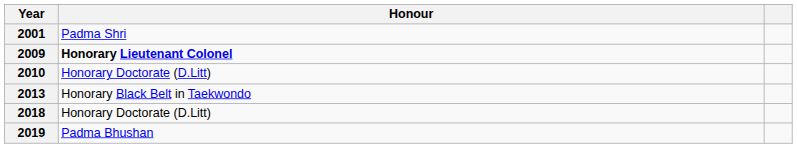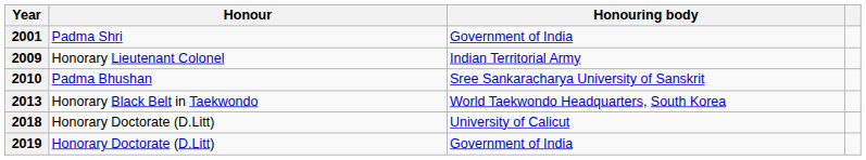 <table class="wikitable plainrowheaders" style="width:80%;">
 <tr>
 <th scope="col" style="width:1%;">Year</th>
 <th scope="col" style="width:25%;">Honour</th>
+<th scope="col" style="width:25%;">Honouring body</th>
 <th scope="col" style="width:1%;"></th>
 </tr>
 <tr>
 <th scope="row">2001</th>
 <td><a href='#'>Padma Shri</a></td>
+<td><a href='#'>Government of India</a></td>
 <td style="text-align:center;"></td>
 </tr>
 <tr>
 <th scope="row">2009</th>
-<td><strong>Honorary <a href='#'>Lieutenant Colonel</a></strong></td>
+<td>Honorary <a href='#'>Lieutenant Colonel</a></td>
+<td><a href='#'>Indian Territorial Army</a></td>
 <td style="text-align:center;"></td>
 </tr>
 <tr>
 <th scope="row">2010</th>
-<td><a href='#'>Honorary Doctorate</a> (<a href='#'>D.Litt</a>)</td>
+<td><a href='#'>Padma Bhushan</a></td>
+<td><a href='#'>Sree Sankaracharya University of Sanskrit</a></td>
 <td style="text-align:center;"></td>
 </tr>
 <tr>
 <th scope="row">2013</th>
 <td>Honorary <a href='#'>Black Belt</a> in <a href='#'>Taekwondo</a></td>
+<td><a href='#'>World Taekwondo Headquarters</a>, <a href='#'>South Korea</a></td>
 <td style="text-align:center;"></td>
 </tr>
 <tr>
 <th scope="row">2018</th>
 <td>Honorary Doctorate (D.Litt)</td>
+<td><a href='#'>University of Calicut</a></td>
 <td style="text-align:center;"></td>
 </tr>
 <tr>
 <th scope="row">2019</th>
-<td><a href='#'>Padma Bhushan</a></td>
+<td><a href='#'>Honorary Doctorate</a> (<a href='#'>D.Litt</a>)</td>
+<td><a href='#'>Government of India</a></td>
 <td style="text-align:center;"></td>
 </tr>
 </table>
